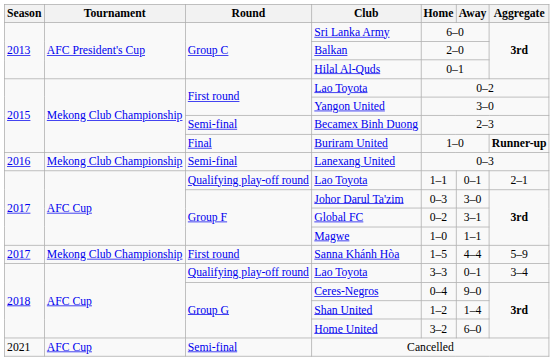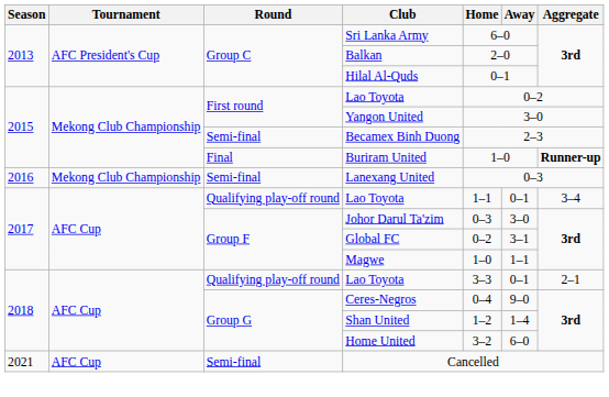 <table class="wikitable">
 <tr>
 <th>Season</th>
 <th>Tournament</th>
 <th>Round</th>
 <th>Club</th>
 <th>Home</th>
 <th>Away</th>
 <th>Aggregate</th>
 </tr>
 <tr>
 <td rowspan="3"><a href='#'>2013</a></td>
 <td rowspan="3"><a href='#'>AFC President's Cup</a></td>
 <td rowspan="3"><a href='#'>Group C</a></td>
 <td> <a href='#'>Sri Lanka Army</a></td>
 <td colspan=2; style="text-align:center;">6–0</td>
 <td rowspan="3" style="text-align:center;"><strong>3rd</strong></td>
 </tr>
 <tr>
 <td> <a href='#'>Balkan</a></td>
 <td colspan=2; style="text-align:center;">2–0</td>
 </tr>
 <tr>
 <td> <a href='#'>Hilal Al-Quds</a></td>
 <td colspan=2; style="text-align:center;">0–1</td>
 </tr>
 <tr>
 <td rowspan="4"><a href='#'>2015</a></td>
 <td rowspan="4"><a href='#'>Mekong Club Championship</a></td>
 <td rowspan="2"><a href='#'>First round</a></td>
 <td> <a href='#'>Lao Toyota</a></td>
 <td colspan=3; style="text-align:center;">0–2</td>
 </tr>
 <tr>
 <td> <a href='#'>Yangon United</a></td>
 <td colspan=3; style="text-align:center;">3–0</td>
 </tr>
 <tr>
 <td><a href='#'>Semi-final</a></td>
 <td> <a href='#'>Becamex Binh Duong</a></td>
 <td colspan=3; style="text-align:center;">2–3</td>
 </tr>
 <tr>
 <td><a href='#'>Final</a></td>
 <td> <a href='#'>Buriram United</a></td>
 <td colspan="2" style="text-align:center;">1–0</td>
 <td><strong>Runner-up</strong></td>
 </tr>
 <tr>
 <td><a href='#'>2016</a></td>
 <td><a href='#'>Mekong Club Championship</a></td>
 <td><a href='#'>Semi-final</a></td>
 <td> <a href='#'>Lanexang United</a></td>
 <td colspan=3; style="text-align:center;">0–3</td>
 </tr>
 <tr>
 <td rowspan="4"><a href='#'>2017</a></td>
 <td rowspan="4"><a href='#'>AFC Cup</a></td>
 <td><a href='#'>Qualifying play-off round</a></td>
 <td> <a href='#'>Lao Toyota</a></td>
 <td style="text-align:center;">1–1</td>
 <td style="text-align:center;">0–1</td>
-<td style="text-align:center;">2–1</td>
+<td style="text-align:center;">3–4</td>
 </tr>
 <tr>
 <td rowspan="3"><a href='#'>Group F</a></td>
 <td> <a href='#'>Johor Darul Ta'zim</a></td>
 <td style="text-align:center;">0–3</td>
 <td style="text-align:center;">3–0</td>
 <td rowspan="3" style="text-align:center;"><strong>3rd</strong></td>
 </tr>
 <tr>
 <td> <a href='#'>Global FC</a></td>
 <td style="text-align:center;">0–2</td>
 <td style="text-align:center;">3–1</td>
 </tr>
 <tr>
 <td> <a href='#'>Magwe</a></td>
 <td style="text-align:center;">1–0</td>
 <td style="text-align:center;">1–1</td>
 </tr>
 <tr>
-<td><a href='#'>2017</a></td>
-<td><a href='#'>Mekong Club Championship</a></td>
-<td><a href='#'>First round</a></td>
-<td> <a href='#'>Sanna Khánh Hòa</a></td>
-<td style="text-align:center;">1–5</td>
-<td style="text-align:center;">4–4</td>
-<td style="text-align:center;">5–9</td>
-</tr>
-<tr>
 <td rowspan="4"><a href='#'>2018</a></td>
 <td rowspan="4"><a href='#'>AFC Cup</a></td>
 <td><a href='#'>Qualifying play-off round</a></td>
 <td> <a href='#'>Lao Toyota</a></td>
 <td style="text-align:center;">3–3</td>
 <td style="text-align:center;">0–1</td>
-<td style="text-align:center;">3–4</td>
+<td style="text-align:center;">2–1</td>
 </tr>
 <tr>
 <td rowspan="3"><a href='#'>Group G</a></td>
 <td><a href='#'>Ceres-Negros</a></td>
 <td style="text-align:center;">0–4</td>
 <td style="text-align:center;">9–0</td>
 <td rowspan="3" style="text-align:center;"><strong>3rd</strong></td>
 </tr>
 <tr>
 <td><a href='#'>Shan United</a></td>
 <td style="text-align:center;">1–2</td>
 <td style="text-align:center;">1–4</td>
 </tr>
 <tr>
 <td><a href='#'>Home United</a></td>
 <td style="text-align:center;">3–2</td>
 <td style="text-align:center;">6–0</td>
 </tr>
 <tr>
 <td>2021</td>
 <td><a href='#'>AFC Cup</a></td>
 <td><a href='#'>Semi-final</a></td>
 <td colspan="4" style="text-align:center">Cancelled</td>
 </tr>
 </table>
